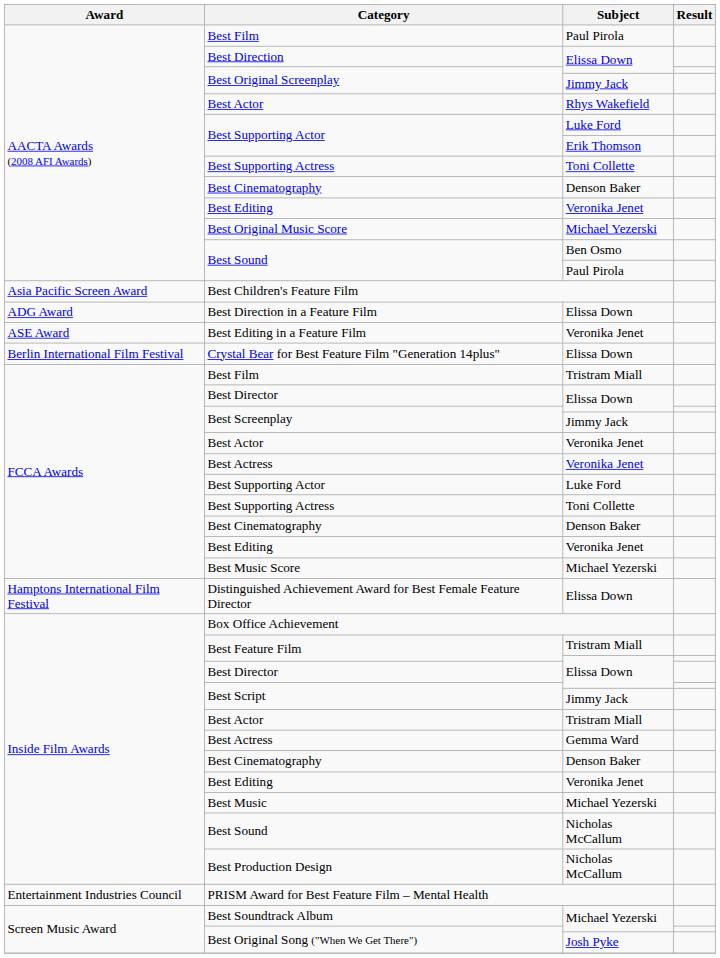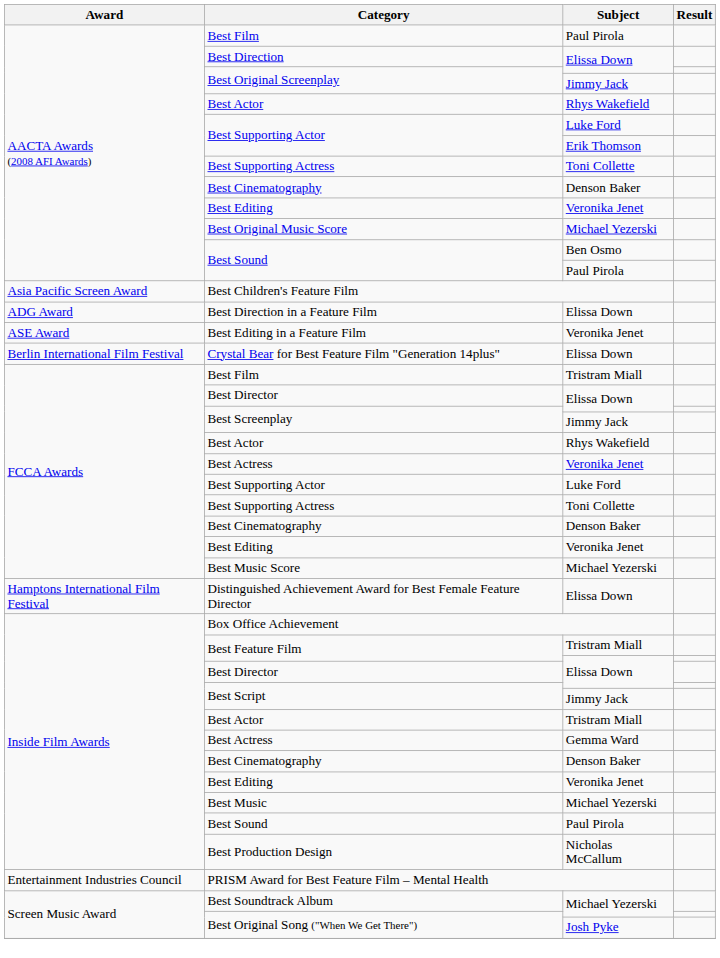 <table class="wikitable">
 <tr>
 <th>Award</th>
 <th>Category</th>
 <th>Subject</th>
 <th>Result</th>
 </tr>
 <tr>
 <td rowspan=13><a href='#'>AACTA Awards</a><br><small>(<a href='#'>2008 AFI Awards</a>)</small></td>
 <td><a href='#'>Best Film</a></td>
 <td>Paul Pirola</td>
 <td></td>
 </tr>
 <tr>
 <td><a href='#'>Best Direction</a></td>
 <td rowspan=2><a href='#'>Elissa Down</a></td>
 <td></td>
 </tr>
 <tr>
 <td rowspan=2><a href='#'>Best Original Screenplay</a></td>
 <td></td>
 </tr>
 <tr>
 <td><a href='#'>Jimmy Jack</a></td>
 <td></td>
 </tr>
 <tr>
 <td><a href='#'>Best Actor</a></td>
 <td><a href='#'>Rhys Wakefield</a></td>
 <td></td>
 </tr>
 <tr>
 <td rowspan=2><a href='#'>Best Supporting Actor</a></td>
 <td><a href='#'>Luke Ford</a></td>
 <td></td>
 </tr>
 <tr>
 <td><a href='#'>Erik Thomson</a></td>
 <td></td>
 </tr>
 <tr>
 <td><a href='#'>Best Supporting Actress</a></td>
 <td><a href='#'>Toni Collette</a></td>
 <td></td>
 </tr>
 <tr>
 <td><a href='#'>Best Cinematography</a></td>
 <td>Denson Baker</td>
 <td></td>
 </tr>
 <tr>
 <td><a href='#'>Best Editing</a></td>
 <td><a href='#'>Veronika Jenet</a></td>
 <td></td>
 </tr>
 <tr>
 <td><a href='#'>Best Original Music Score</a></td>
 <td><a href='#'>Michael Yezerski</a></td>
 <td></td>
 </tr>
 <tr>
 <td rowspan=2><a href='#'>Best Sound</a></td>
 <td>Ben Osmo</td>
 <td></td>
 </tr>
 <tr>
 <td>Paul Pirola</td>
 <td></td>
 </tr>
 <tr>
 <td><a href='#'>Asia Pacific Screen Award</a></td>
 <td colspan=2>Best Children's Feature Film</td>
 <td></td>
 </tr>
 <tr>
 <td><a href='#'>ADG Award</a></td>
 <td>Best Direction in a Feature Film</td>
 <td>Elissa Down</td>
 <td></td>
 </tr>
 <tr>
 <td><a href='#'>ASE Award</a></td>
 <td>Best Editing in a Feature Film</td>
 <td>Veronika Jenet</td>
 <td></td>
 </tr>
 <tr>
 <td><a href='#'>Berlin International Film Festival</a></td>
 <td><a href='#'>Crystal Bear</a> for Best Feature Film "Generation 14plus"</td>
 <td>Elissa Down</td>
 <td></td>
 </tr>
 <tr>
 <td rowspan=11><a href='#'>FCCA Awards</a></td>
 <td>Best Film</td>
 <td>Tristram Miall</td>
 <td></td>
 </tr>
 <tr>
 <td>Best Director</td>
 <td rowspan=2>Elissa Down</td>
 <td></td>
 </tr>
 <tr>
 <td rowspan=2>Best Screenplay</td>
 <td></td>
 </tr>
 <tr>
 <td>Jimmy Jack</td>
 <td></td>
 </tr>
 <tr>
 <td>Best Actor</td>
-<td>Veronika Jenet</td>
+<td>Rhys Wakefield</td>
 <td></td>
 </tr>
 <tr>
 <td>Best Actress</td>
 <td><a href='#'>Veronika Jenet</a></td>
 <td></td>
 </tr>
 <tr>
 <td>Best Supporting Actor</td>
 <td>Luke Ford</td>
 <td></td>
 </tr>
 <tr>
 <td>Best Supporting Actress</td>
 <td>Toni Collette</td>
 <td></td>
 </tr>
 <tr>
 <td>Best Cinematography</td>
 <td>Denson Baker</td>
 <td></td>
 </tr>
 <tr>
 <td>Best Editing</td>
 <td>Veronika Jenet</td>
 <td></td>
 </tr>
 <tr>
 <td>Best Music Score</td>
 <td>Michael Yezerski</td>
 <td></td>
 </tr>
 <tr>
 <td><a href='#'>Hamptons International Film Festival</a></td>
 <td>Distinguished Achievement Award for Best Female Feature Director</td>
 <td>Elissa Down</td>
 <td></td>
 </tr>
 <tr>
 <td rowspan=13><a href='#'>Inside Film Awards</a></td>
 <td colspan=2>Box Office Achievement</td>
 <td></td>
 </tr>
 <tr>
 <td rowspan=2>Best Feature Film</td>
 <td>Tristram Miall</td>
 <td></td>
 </tr>
 <tr>
 <td rowspan=3>Elissa Down</td>
 <td></td>
 </tr>
 <tr>
 <td>Best Director</td>
 <td></td>
 </tr>
 <tr>
 <td rowspan=2>Best Script</td>
 <td></td>
 </tr>
 <tr>
 <td>Jimmy Jack</td>
 <td></td>
 </tr>
 <tr>
 <td>Best Actor</td>
 <td>Tristram Miall</td>
 <td></td>
 </tr>
 <tr>
 <td>Best Actress</td>
 <td>Gemma Ward</td>
 <td></td>
 </tr>
 <tr>
 <td>Best Cinematography</td>
 <td>Denson Baker</td>
 <td></td>
 </tr>
 <tr>
 <td>Best Editing</td>
 <td>Veronika Jenet</td>
 <td></td>
 </tr>
 <tr>
 <td>Best Music</td>
 <td>Michael Yezerski</td>
 <td></td>
 </tr>
 <tr>
 <td>Best Sound</td>
-<td>Nicholas McCallum</td>
+<td>Paul Pirola</td>
 <td></td>
 </tr>
 <tr>
 <td>Best Production Design</td>
 <td>Nicholas McCallum</td>
 <td></td>
 </tr>
 <tr>
 <td>Entertainment Industries Council</td>
 <td colspan=2>PRISM Award for Best Feature Film – Mental Health</td>
 <td></td>
 </tr>
 <tr>
 <td rowspan=3>Screen Music Award</td>
 <td>Best Soundtrack Album</td>
 <td rowspan=2>Michael Yezerski</td>
 <td></td>
 </tr>
 <tr>
 <td rowspan=2>Best Original Song <small>("When We Get There")</small></td>
 <td></td>
 </tr>
 <tr>
 <td><a href='#'>Josh Pyke</a></td>
 <td></td>
 </tr>
 <tr>
 </tr>
 </table>
